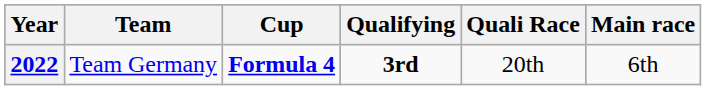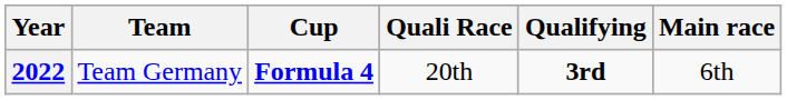 <table class="wikitable" style="text-align:center; font-size:90%">
 <tr>
 <th>Year</th>
 <th>Team</th>
 <th>Cup</th>
+<th>Quali Race</th>
 <th>Qualifying</th>
-<th>Quali Race</th>
 <th>Main race</th>
 </tr>
 <tr>
 <th><a href='#'>2022</a></th>
 <td align="left"> <a href='#'>Team Germany</a></td>
 <td><a href='#'><strong><span>Formula 4</span></strong></a></td>
+<td>20th</td>
 <td><strong>3rd</strong></td>
-<td>20th</td>
 <td>6th</td>
 </tr>
 </table>
